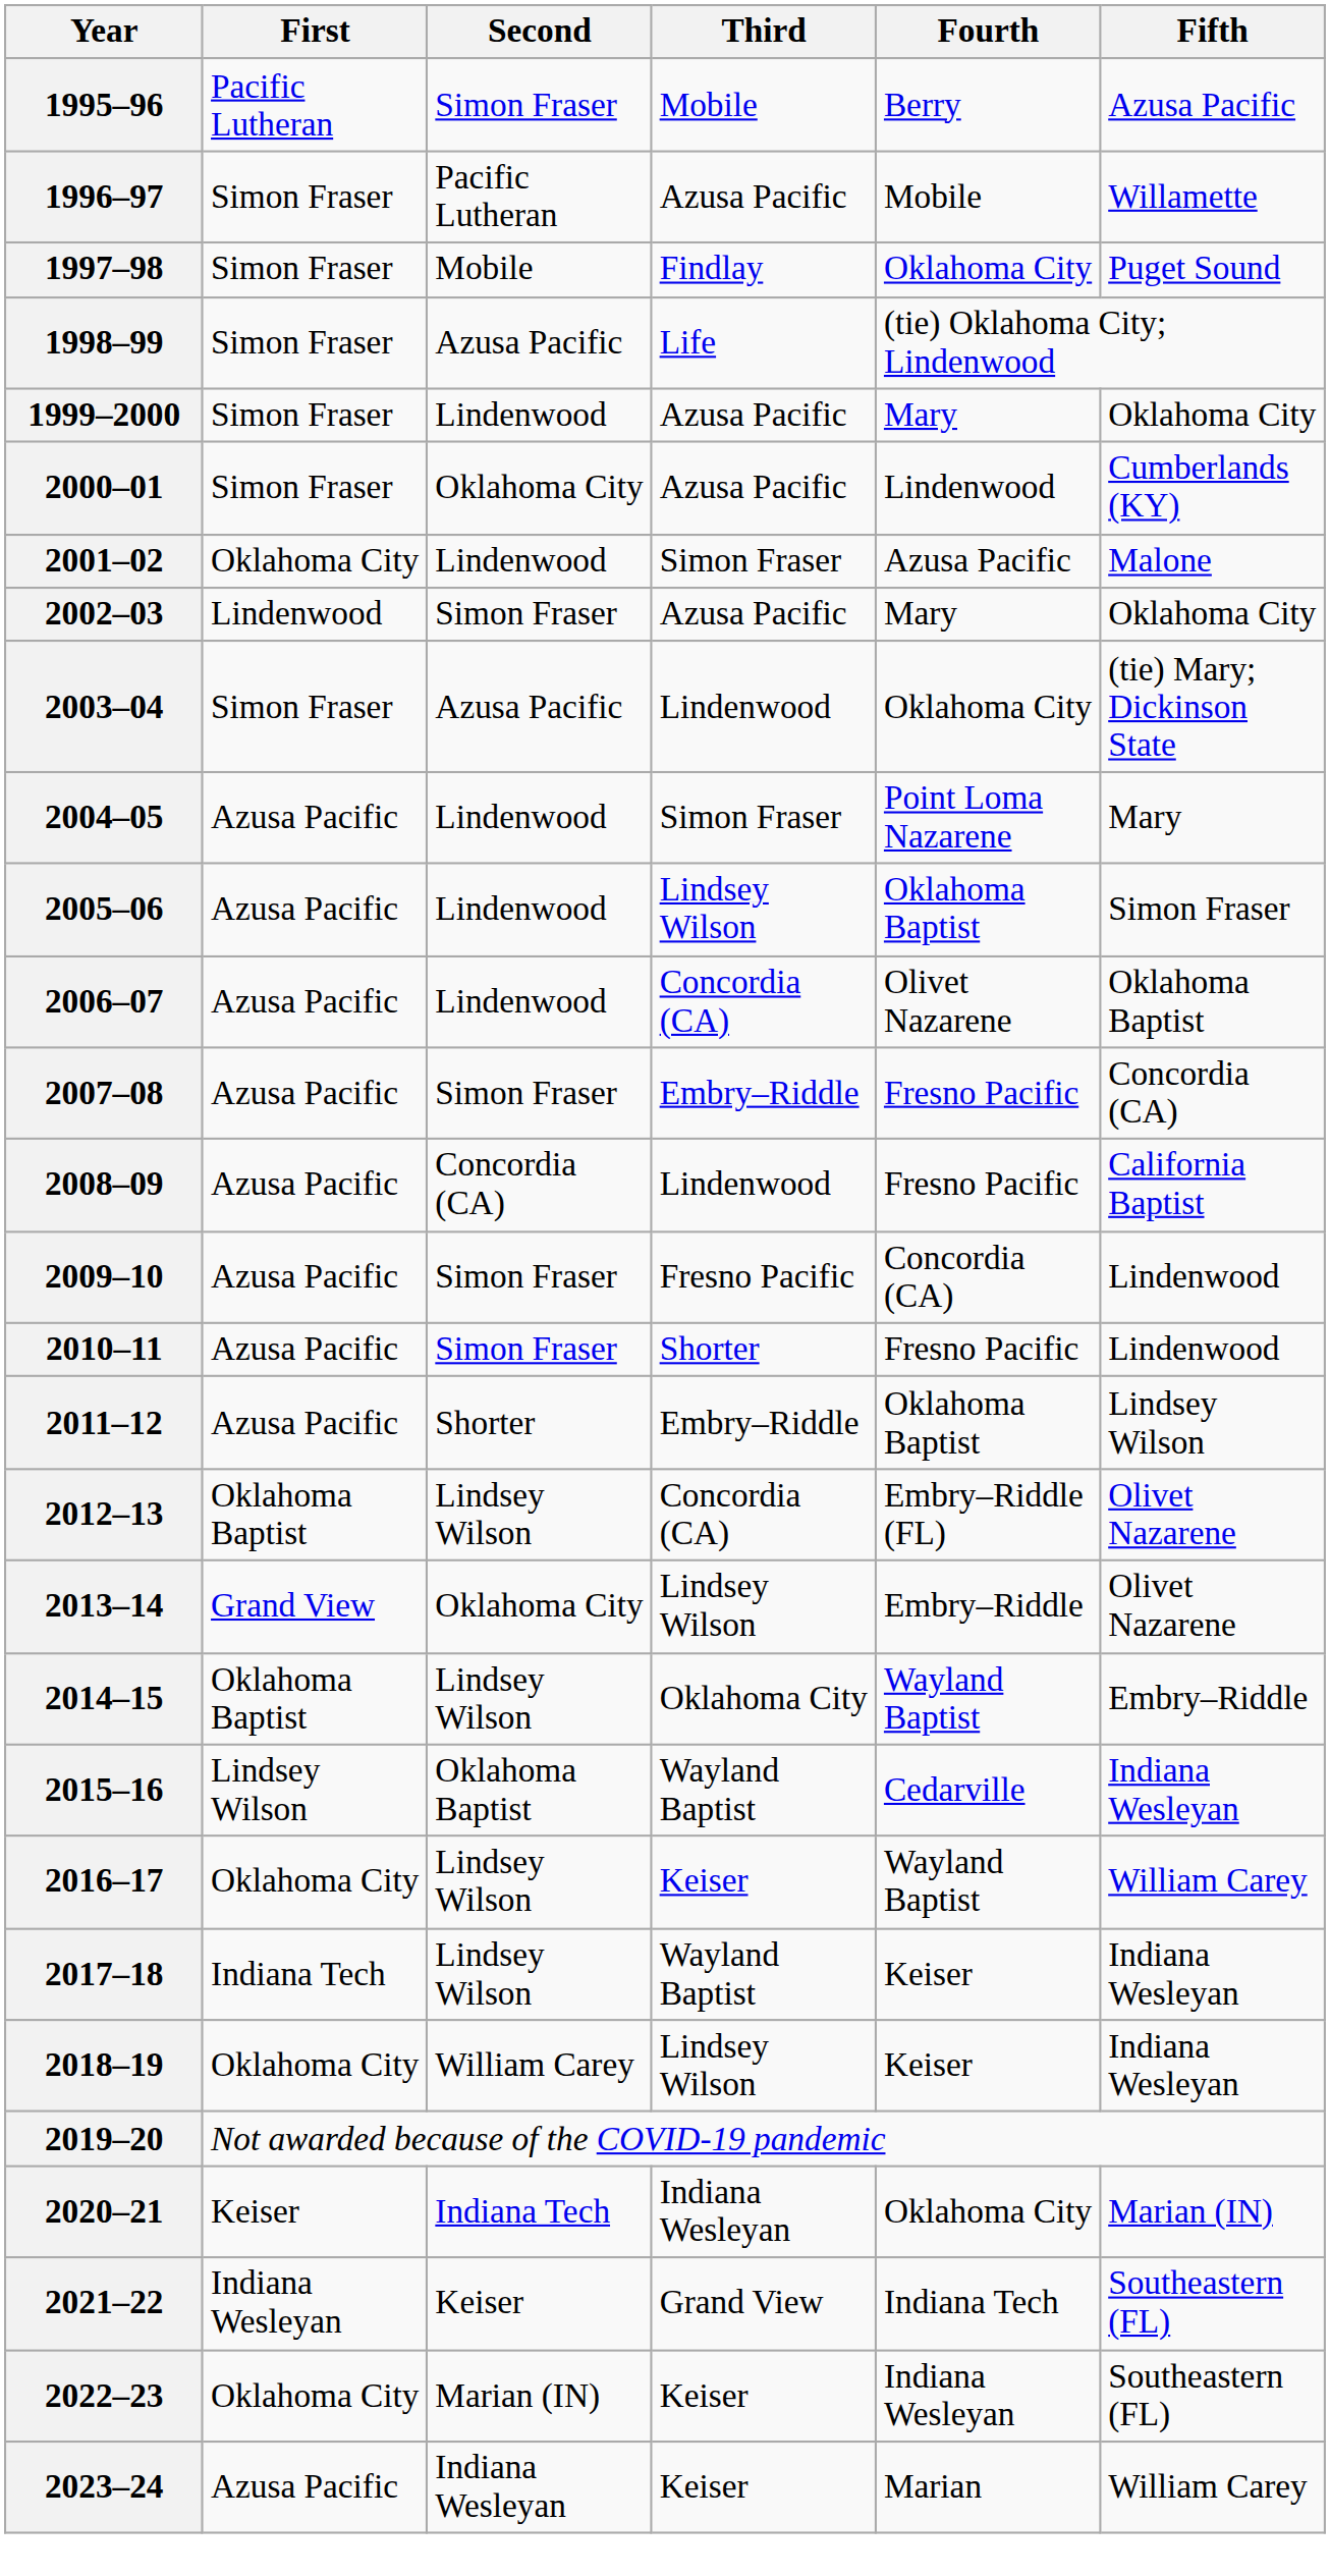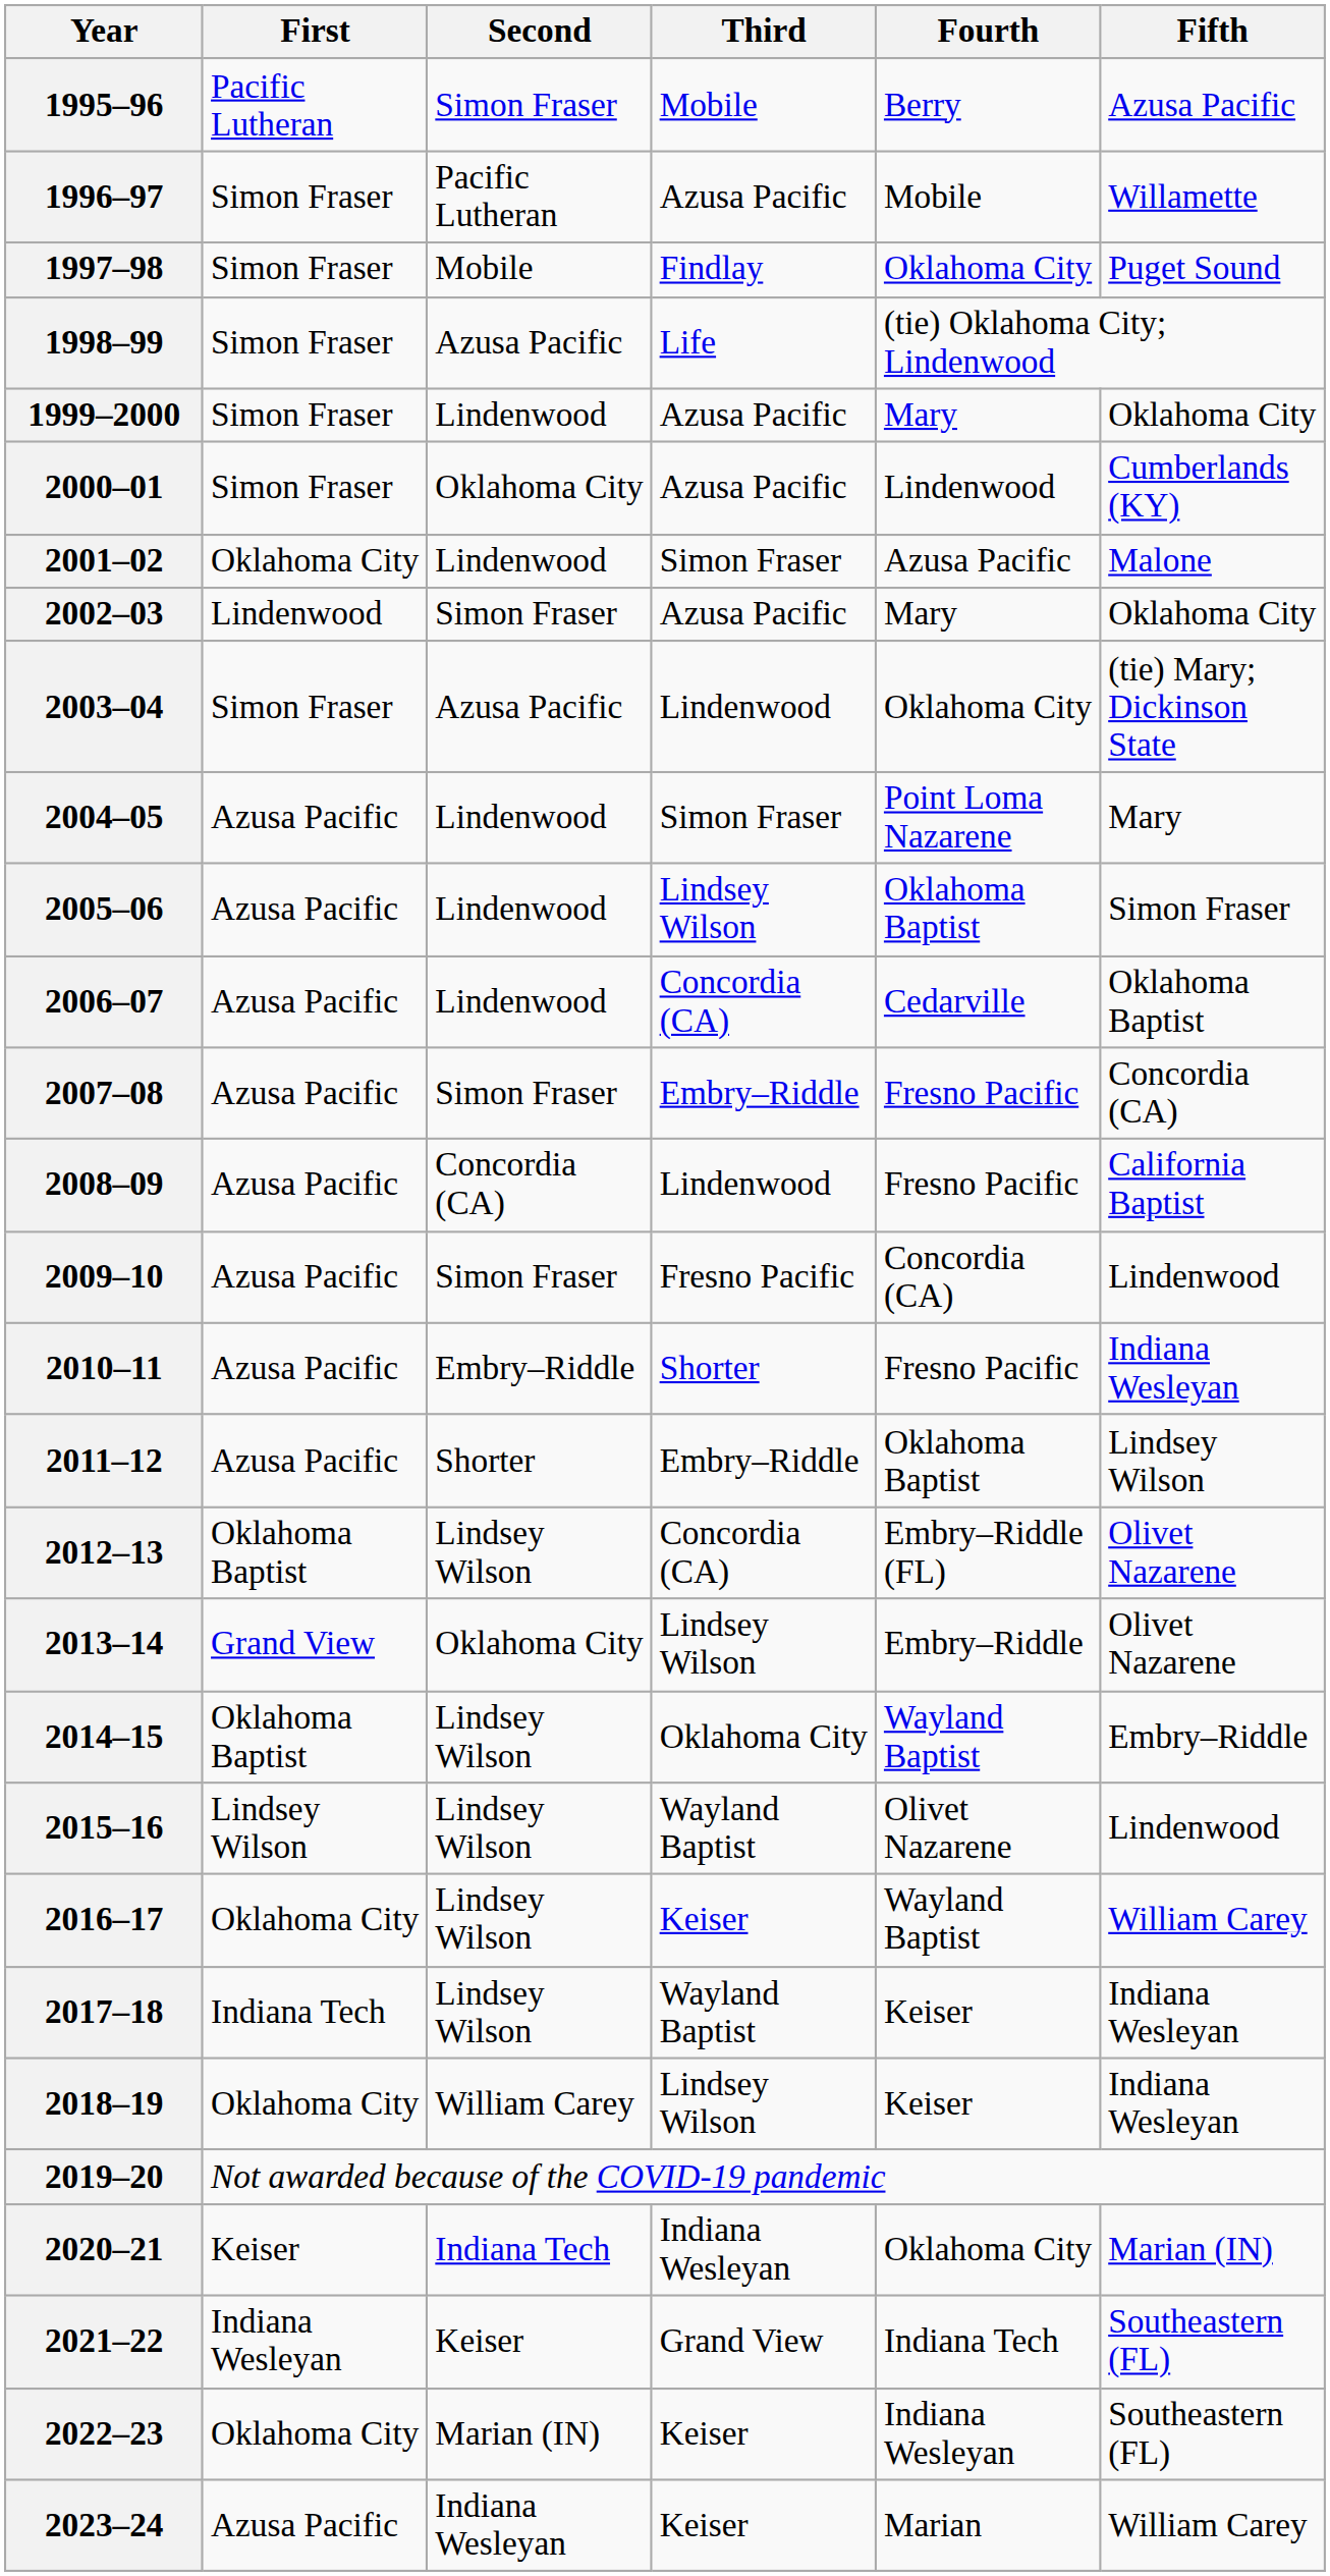 <table class="wikitable" style="width:100%">
 <tr>
 <th style="width:15%">Year</th>
 <th style="width:17%">First</th>
 <th style="width:17%">Second</th>
 <th style="width:17%">Third</th>
 <th style="width:17%">Fourth</th>
 <th style="width:17%">Fifth</th>
 </tr>
 <tr>
 <th>1995–96</th>
 <td><a href='#'>Pacific Lutheran</a></td>
 <td><a href='#'>Simon Fraser</a></td>
 <td><a href='#'>Mobile</a></td>
 <td><a href='#'>Berry</a></td>
 <td><a href='#'>Azusa Pacific</a></td>
 </tr>
 <tr>
 <th>1996–97</th>
 <td>Simon Fraser</td>
 <td>Pacific Lutheran</td>
 <td>Azusa Pacific</td>
 <td>Mobile</td>
 <td><a href='#'>Willamette</a></td>
 </tr>
 <tr>
 <th>1997–98</th>
 <td>Simon Fraser</td>
 <td>Mobile</td>
 <td><a href='#'>Findlay</a></td>
 <td><a href='#'>Oklahoma City</a></td>
 <td><a href='#'>Puget Sound</a></td>
 </tr>
 <tr>
 <th>1998–99</th>
 <td>Simon Fraser</td>
 <td>Azusa Pacific</td>
 <td><a href='#'>Life</a></td>
 <td colspan="2">(tie) Oklahoma City; <a href='#'>Lindenwood</a></td>
 </tr>
 <tr>
 <th>1999–2000</th>
 <td>Simon Fraser</td>
 <td>Lindenwood</td>
 <td>Azusa Pacific</td>
 <td><a href='#'>Mary</a></td>
 <td>Oklahoma City</td>
 </tr>
 <tr>
 <th>2000–01</th>
 <td>Simon Fraser</td>
 <td>Oklahoma City</td>
 <td>Azusa Pacific</td>
 <td>Lindenwood</td>
 <td><a href='#'>Cumberlands (KY)</a></td>
 </tr>
 <tr>
 <th>2001–02</th>
 <td>Oklahoma City</td>
 <td>Lindenwood</td>
 <td>Simon Fraser</td>
 <td>Azusa Pacific</td>
 <td><a href='#'>Malone</a></td>
 </tr>
 <tr>
 <th>2002–03</th>
 <td>Lindenwood</td>
 <td>Simon Fraser</td>
 <td>Azusa Pacific</td>
 <td>Mary</td>
 <td>Oklahoma City</td>
 </tr>
 <tr>
 <th>2003–04</th>
 <td>Simon Fraser</td>
 <td>Azusa Pacific</td>
 <td>Lindenwood</td>
 <td>Oklahoma City</td>
 <td>(tie) Mary; <a href='#'>Dickinson State</a></td>
 </tr>
 <tr>
 <th>2004–05</th>
 <td>Azusa Pacific</td>
 <td>Lindenwood</td>
 <td>Simon Fraser</td>
 <td><a href='#'>Point Loma Nazarene</a></td>
 <td>Mary</td>
 </tr>
 <tr>
 <th>2005–06</th>
 <td>Azusa Pacific</td>
 <td>Lindenwood</td>
 <td><a href='#'>Lindsey Wilson</a></td>
 <td><a href='#'>Oklahoma Baptist</a></td>
 <td>Simon Fraser</td>
 </tr>
 <tr>
 <th>2006–07</th>
 <td>Azusa Pacific</td>
 <td>Lindenwood</td>
 <td><a href='#'>Concordia (CA)</a></td>
-<td>Olivet Nazarene</td>
+<td><a href='#'>Cedarville</a></td>
 <td>Oklahoma Baptist</td>
 </tr>
 <tr>
 <th>2007–08</th>
 <td>Azusa Pacific</td>
 <td>Simon Fraser</td>
 <td><a href='#'>Embry–Riddle</a></td>
 <td><a href='#'>Fresno Pacific</a></td>
 <td>Concordia (CA)</td>
 </tr>
 <tr>
 <th>2008–09</th>
 <td>Azusa Pacific</td>
 <td>Concordia (CA)</td>
 <td>Lindenwood</td>
 <td>Fresno Pacific</td>
 <td><a href='#'>California Baptist</a></td>
 </tr>
 <tr>
 <th>2009–10</th>
 <td>Azusa Pacific</td>
 <td>Simon Fraser</td>
 <td>Fresno Pacific</td>
 <td>Concordia (CA)</td>
 <td>Lindenwood</td>
 </tr>
 <tr>
 <th>2010–11</th>
 <td>Azusa Pacific</td>
-<td><a href='#'>Simon Fraser</a></td>
+<td>Embry–Riddle</td>
 <td><a href='#'>Shorter</a></td>
 <td>Fresno Pacific</td>
-<td>Lindenwood</td>
+<td><a href='#'>Indiana Wesleyan</a></td>
 </tr>
 <tr>
 <th>2011–12</th>
 <td>Azusa Pacific</td>
 <td>Shorter</td>
 <td>Embry–Riddle</td>
 <td>Oklahoma Baptist</td>
 <td>Lindsey Wilson</td>
 </tr>
 <tr>
 <th>2012–13</th>
 <td>Oklahoma Baptist</td>
 <td>Lindsey Wilson</td>
 <td>Concordia (CA)</td>
 <td>Embry–Riddle (FL)</td>
 <td><a href='#'>Olivet Nazarene</a></td>
 </tr>
 <tr>
 <th>2013–14</th>
 <td><a href='#'>Grand View</a></td>
 <td>Oklahoma City</td>
 <td>Lindsey Wilson</td>
 <td>Embry–Riddle</td>
 <td>Olivet Nazarene</td>
 </tr>
 <tr>
 <th>2014–15</th>
 <td>Oklahoma Baptist</td>
 <td>Lindsey Wilson</td>
 <td>Oklahoma City</td>
 <td><a href='#'>Wayland Baptist</a></td>
 <td>Embry–Riddle</td>
 </tr>
 <tr>
 <th>2015–16</th>
 <td>Lindsey Wilson</td>
-<td>Oklahoma Baptist</td>
+<td>Lindsey Wilson</td>
 <td>Wayland Baptist</td>
-<td><a href='#'>Cedarville</a></td>
-<td><a href='#'>Indiana Wesleyan</a></td>
+<td>Olivet Nazarene</td>
+<td>Lindenwood</td>
 </tr>
 <tr>
 <th>2016–17</th>
 <td>Oklahoma City</td>
 <td>Lindsey Wilson</td>
 <td><a href='#'>Keiser</a></td>
 <td>Wayland Baptist</td>
 <td><a href='#'>William Carey</a></td>
 </tr>
 <tr>
 <th>2017–18</th>
 <td>Indiana Tech</td>
 <td>Lindsey Wilson</td>
 <td>Wayland Baptist</td>
 <td>Keiser</td>
 <td>Indiana Wesleyan</td>
 </tr>
 <tr>
 <th>2018–19</th>
 <td>Oklahoma City</td>
 <td>William Carey</td>
 <td>Lindsey Wilson</td>
 <td>Keiser</td>
 <td>Indiana Wesleyan</td>
 </tr>
 <tr>
 <th>2019–20</th>
 <td colspan="5"><em>Not awarded because of the <a href='#'>COVID-19 pandemic</a></em></td>
 </tr>
 <tr>
 <th>2020–21</th>
 <td>Keiser</td>
 <td><a href='#'>Indiana Tech</a></td>
 <td>Indiana Wesleyan</td>
 <td>Oklahoma City</td>
 <td><a href='#'>Marian (IN)</a></td>
 </tr>
 <tr>
 <th>2021–22</th>
 <td>Indiana Wesleyan</td>
 <td>Keiser</td>
 <td>Grand View</td>
 <td>Indiana Tech</td>
 <td><a href='#'>Southeastern (FL)</a></td>
 </tr>
 <tr>
 <th>2022–23</th>
 <td>Oklahoma City</td>
 <td>Marian (IN)</td>
 <td>Keiser</td>
 <td>Indiana Wesleyan</td>
 <td>Southeastern (FL)</td>
 </tr>
 <tr>
 <th>2023–24</th>
 <td>Azusa Pacific</td>
 <td>Indiana Wesleyan</td>
 <td>Keiser</td>
 <td>Marian</td>
 <td>William Carey</td>
 </tr>
 </table>
